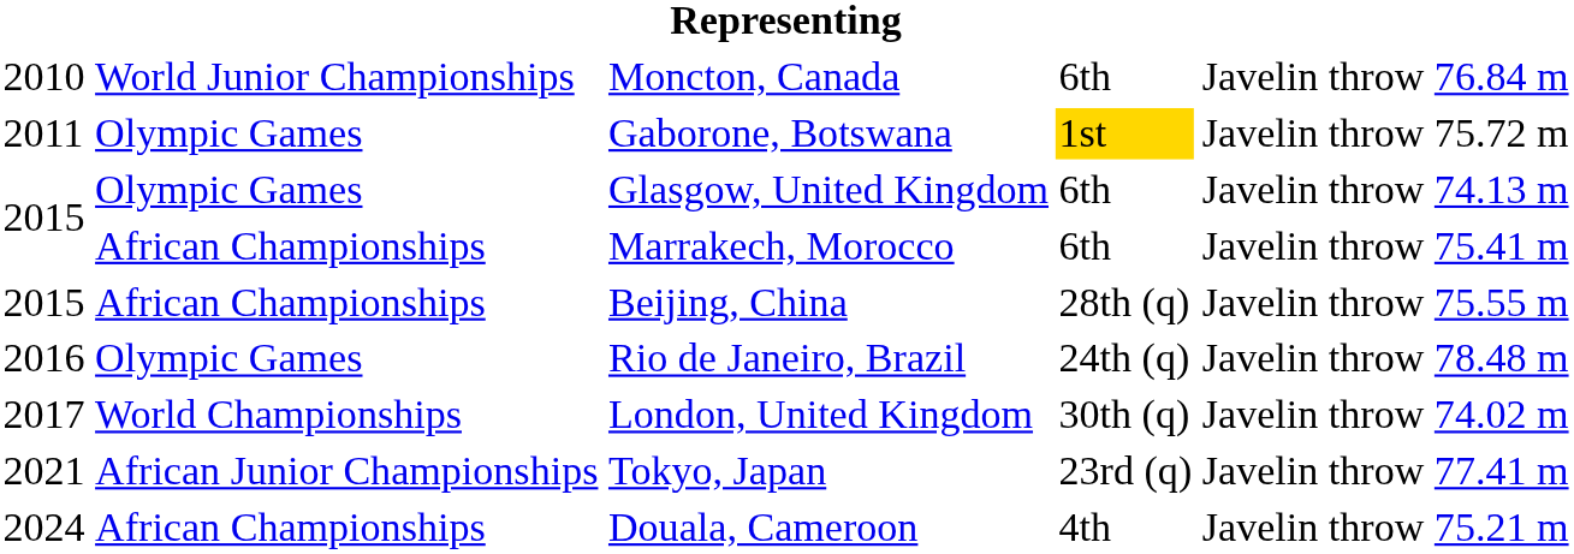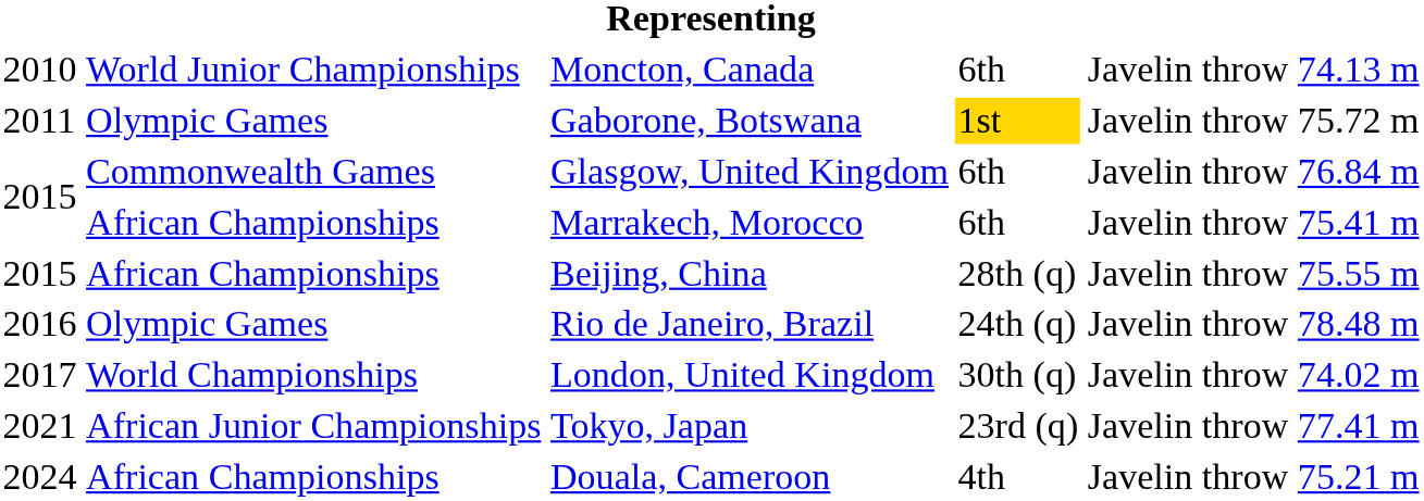 <table>
 <tr>
 <th colspan="6">Representing </th>
 </tr>
 <tr>
 <td>2010</td>
 <td><a href='#'>World Junior Championships</a></td>
 <td><a href='#'>Moncton, Canada</a></td>
 <td>6th</td>
 <td>Javelin throw</td>
-<td><a href='#'>76.84 m</a></td>
+<td><a href='#'>74.13 m</a></td>
 </tr>
 <tr>
 <td>2011</td>
 <td><a href='#'>Olympic Games</a></td>
 <td><a href='#'>Gaborone, Botswana</a></td>
 <td bgcolor=gold>1st</td>
 <td>Javelin throw</td>
 <td>75.72 m</td>
 </tr>
 <tr>
 <td rowspan=2>2015</td>
-<td><a href='#'>Olympic Games</a></td>
+<td><a href='#'>Commonwealth Games</a></td>
 <td><a href='#'>Glasgow, United Kingdom</a></td>
 <td>6th</td>
 <td>Javelin throw</td>
-<td><a href='#'>74.13 m</a></td>
+<td><a href='#'>76.84 m</a></td>
 </tr>
 <tr>
 <td><a href='#'>African Championships</a></td>
 <td><a href='#'>Marrakech, Morocco</a></td>
 <td>6th</td>
 <td>Javelin throw</td>
 <td><a href='#'>75.41 m</a></td>
 </tr>
 <tr>
 <td>2015</td>
 <td><a href='#'>African Championships</a></td>
 <td><a href='#'>Beijing, China</a></td>
 <td>28th (q)</td>
 <td>Javelin throw</td>
 <td><a href='#'>75.55 m</a></td>
 </tr>
 <tr>
 <td>2016</td>
 <td><a href='#'>Olympic Games</a></td>
 <td><a href='#'>Rio de Janeiro, Brazil</a></td>
 <td>24th (q)</td>
 <td>Javelin throw</td>
 <td><a href='#'>78.48 m</a></td>
 </tr>
 <tr>
 <td>2017</td>
 <td><a href='#'>World Championships</a></td>
 <td><a href='#'>London, United Kingdom</a></td>
 <td>30th (q)</td>
 <td>Javelin throw</td>
 <td><a href='#'>74.02 m</a></td>
 </tr>
 <tr>
 <td>2021</td>
 <td><a href='#'>African Junior Championships</a></td>
 <td><a href='#'>Tokyo, Japan</a></td>
 <td>23rd (q)</td>
 <td>Javelin throw</td>
 <td><a href='#'>77.41 m</a></td>
 </tr>
 <tr>
 <td>2024</td>
 <td><a href='#'>African Championships</a></td>
 <td><a href='#'>Douala, Cameroon</a></td>
 <td>4th</td>
 <td>Javelin throw</td>
 <td><a href='#'>75.21 m</a></td>
 </tr>
 </table>
